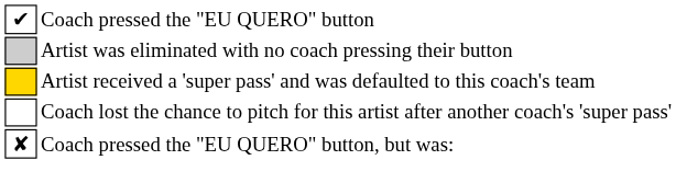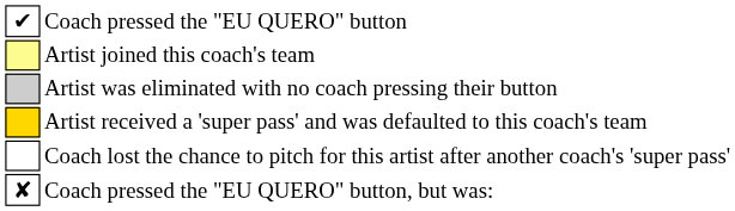 <table class="toccolours" style="font-size: 100%; white-space: nowrap">
 <tr>
 <td style="background:white; border:1px solid black"> ✔ </td>
 <td>Coach pressed the "EU QUERO" button</td>
+</tr>
+<tr>
+<td style="background:#fdfc8f; border:1px solid black">     </td>
+<td>Artist joined this coach's team</td>
 </tr>
 <tr>
 <td style="background:#cdcdcd; border:1px solid black">     </td>
 <td>Artist was eliminated with no coach pressing their button</td>
 </tr>
 <tr>
 <td style="background: gold; border: 1px solid black">    </td>
 <td>Artist received a 'super pass' and was defaulted to this coach's team</td>
 </tr>
 <tr>
 <td style="background: white; border:1px solid black">  </td>
 <td>Coach lost the chance to pitch for this artist after another coach's 'super pass'</td>
 </tr>
 <tr>
 <td style="background: white; border:1px solid black"> ✘ </td>
 <td>Coach pressed the "EU QUERO" button, but was:</td>
 </tr>
 <tr>
 <td></td>
 <td><br></td>
 </tr>
 </table>
